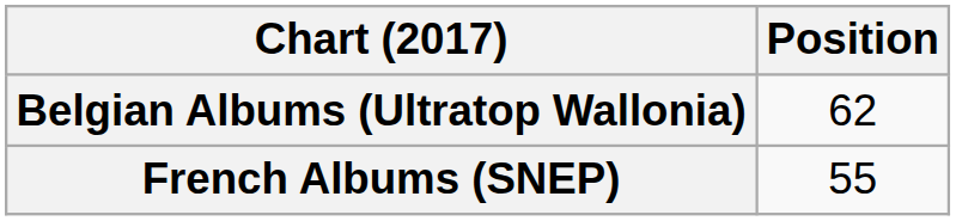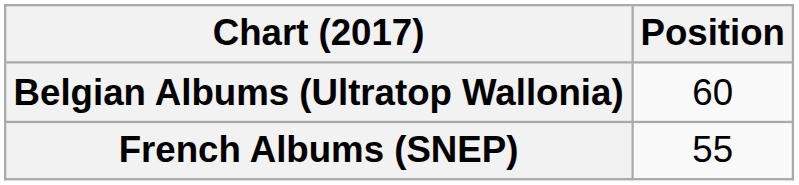 <table class="wikitable sortable plainrowheaders" style="text-align:center">
 <tr>
 <th scope="col">Chart (2017)</th>
 <th scope="col">Position</th>
 </tr>
 <tr>
 <th scope="row">Belgian Albums (Ultratop Wallonia)</th>
-<td>62</td>
+<td>60</td>
 </tr>
 <tr>
 <th scope="row">French Albums (SNEP)</th>
 <td>55</td>
 </tr>
 </table>
